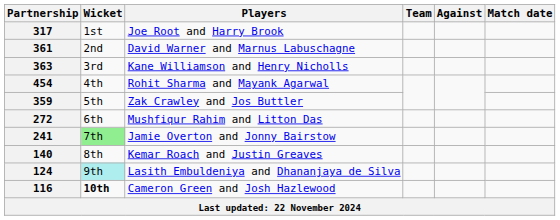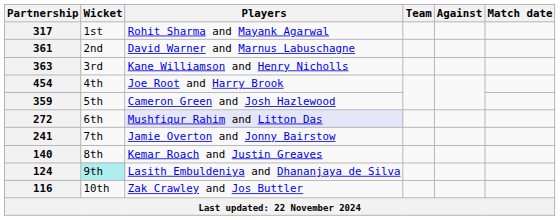 <table class="wikitable sortable">
 <tr>
 <th>Partnership</th>
 <th>Wicket</th>
 <th>Players</th>
 <th>Team</th>
 <th>Against</th>
 <th>Match date</th>
 </tr>
 <tr>
 <th>317</th>
 <td>1st</td>
-<td><a href='#'>Joe Root</a> and <a href='#'>Harry Brook</a></td>
+<td><a href='#'>Rohit Sharma</a> and <a href='#'>Mayank Agarwal</a></td>
 <td></td>
 <td></td>
 <td></td>
 </tr>
 <tr>
 <th>361</th>
 <td>2nd</td>
 <td><a href='#'>David Warner</a> and <a href='#'>Marnus Labuschagne</a></td>
 <td></td>
 <td></td>
 <td></td>
 </tr>
 <tr>
 <th>363</th>
 <td>3rd</td>
 <td><a href='#'>Kane Williamson</a> and <a href='#'>Henry Nicholls</a></td>
 <td></td>
 <td></td>
 <td></td>
 </tr>
 <tr>
 <th>454</th>
 <td>4th</td>
-<td><a href='#'>Rohit Sharma</a> and <a href='#'>Mayank Agarwal</a></td>
+<td><a href='#'>Joe Root</a> and <a href='#'>Harry Brook</a></td>
 <td rowspan=2></td>
 <td rowspan=2></td>
 <td></td>
 </tr>
 <tr>
 <th>359</th>
 <td>5th</td>
-<td><a href='#'>Zak Crawley</a> and <a href='#'>Jos Buttler</a></td>
+<td><a href='#'>Cameron Green</a> and <a href='#'>Josh Hazlewood</a></td>
 <td></td>
 </tr>
 <tr>
 <th>272</th>
 <td>6th</td>
-<td><a href='#'>Mushfiqur Rahim</a> and <a href='#'>Litton Das</a></td>
+<td style="background: lavender;"><a href='#'>Mushfiqur Rahim</a> and <a href='#'>Litton Das</a></td>
 <td></td>
 <td></td>
 <td></td>
 </tr>
 <tr>
 <th>241</th>
-<td style="background: lightgreen;">7th</td>
+<td>7th</td>
 <td><a href='#'>Jamie Overton</a> and <a href='#'>Jonny Bairstow</a></td>
 <td></td>
 <td></td>
 <td></td>
 </tr>
 <tr>
 <th>140</th>
 <td>8th</td>
 <td><a href='#'>Kemar Roach</a> and <a href='#'>Justin Greaves</a></td>
 <td></td>
 <td></td>
 <td></td>
 </tr>
 <tr>
 <th>124</th>
 <td style="background: paleturquoise;">9th</td>
 <td><a href='#'>Lasith Embuldeniya</a> and <a href='#'>Dhananjaya de Silva</a></td>
 <td></td>
 <td></td>
 <td></td>
 </tr>
 <tr>
 <th>116</th>
-<td><strong>10th</strong></td>
-<td><a href='#'>Cameron Green</a> and <a href='#'>Josh Hazlewood</a></td>
+<td>10th</td>
+<td><a href='#'>Zak Crawley</a> and <a href='#'>Jos Buttler</a></td>
 <td></td>
 <td></td>
 <td></td>
 </tr>
 <tr class="sortbottom">
 <th colspan="6"><small> Last updated: 22 November 2024</small></th>
 </tr>
 </table>
